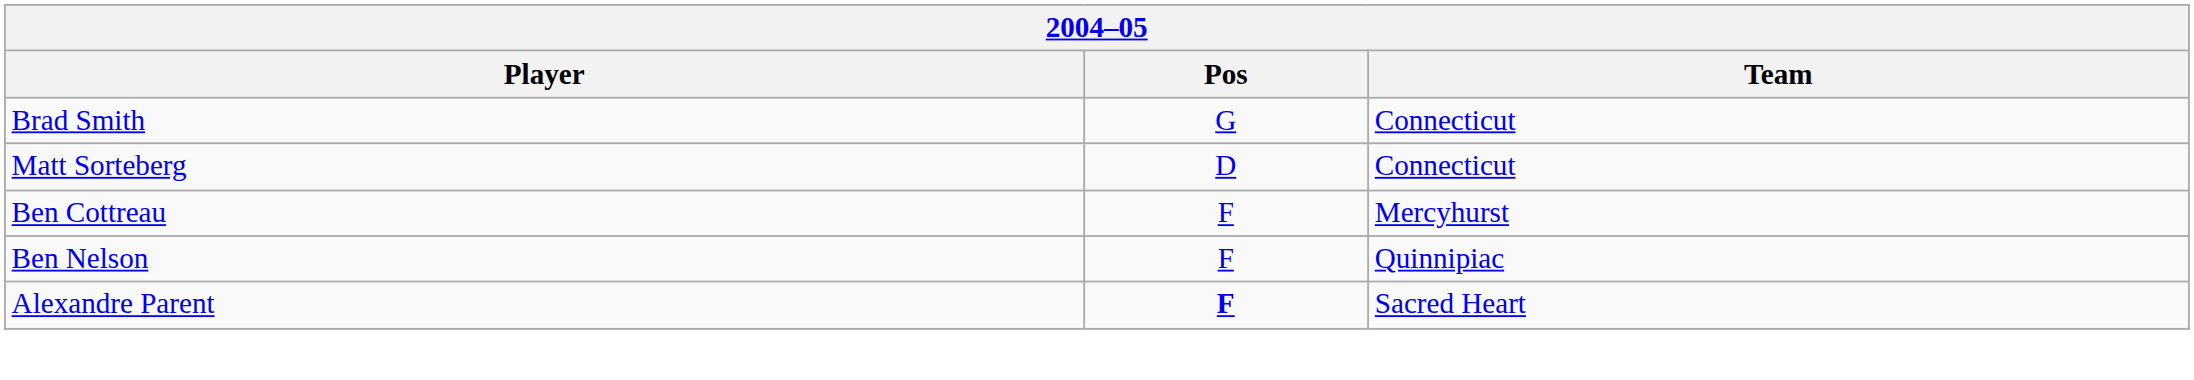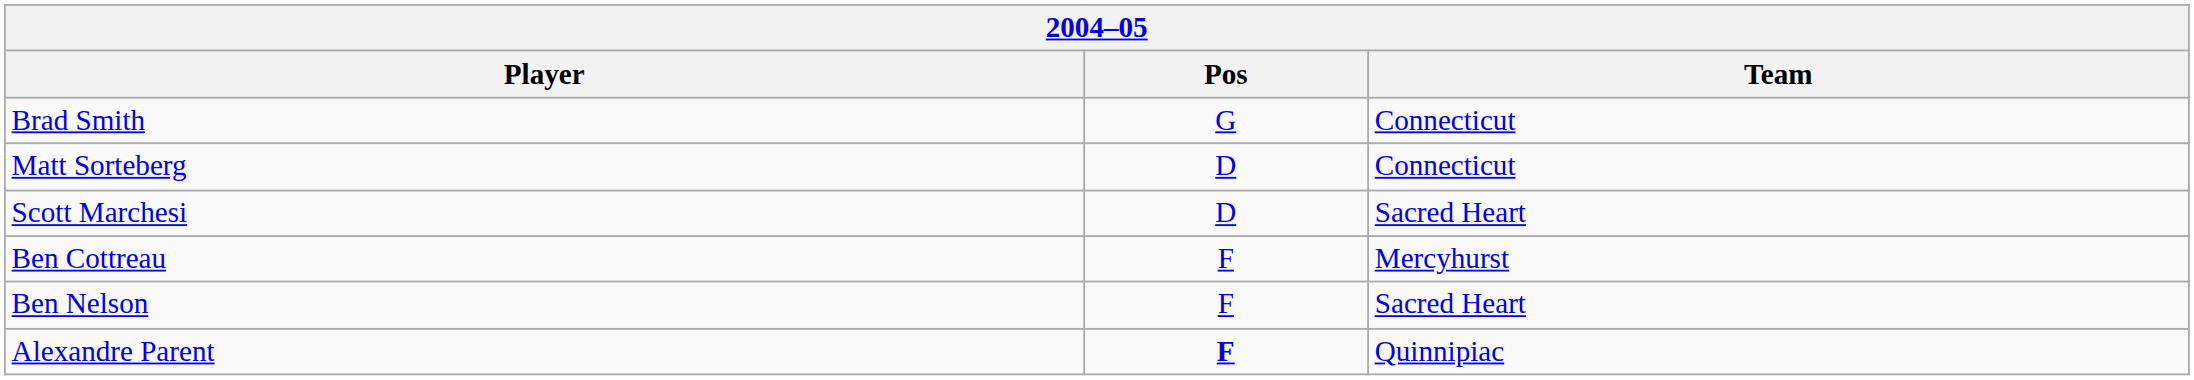 <table class="wikitable" width=95%>
 <tr>
 <th colspan=3><a href='#'>2004–05</a></th>
 </tr>
 <tr>
 <th>Player</th>
 <th>Pos</th>
 <th>Team</th>
 </tr>
 <tr>
 <td><a href='#'>Brad Smith</a></td>
 <td style="text-align:center;"><a href='#'>G</a></td>
 <td><a href='#'>Connecticut</a></td>
 </tr>
 <tr>
 <td><a href='#'>Matt Sorteberg</a></td>
 <td style="text-align:center;"><a href='#'>D</a></td>
 <td><a href='#'>Connecticut</a></td>
 </tr>
 <tr>
+<td><a href='#'>Scott Marchesi</a></td>
+<td style="text-align:center;"><a href='#'>D</a></td>
+<td><a href='#'>Sacred Heart</a></td>
+</tr>
+<tr>
 <td><a href='#'>Ben Cottreau</a></td>
 <td style="text-align:center;"><a href='#'>F</a></td>
 <td><a href='#'>Mercyhurst</a></td>
 </tr>
 <tr>
 <td><a href='#'>Ben Nelson</a></td>
 <td style="text-align:center;"><a href='#'>F</a></td>
-<td><a href='#'>Quinnipiac</a></td>
+<td><a href='#'>Sacred Heart</a></td>
 </tr>
 <tr>
 <td><a href='#'>Alexandre Parent</a></td>
 <td style="text-align:center;"><strong><a href='#'>F</a></strong></td>
-<td><a href='#'>Sacred Heart</a></td>
+<td><a href='#'>Quinnipiac</a></td>
 </tr>
 </table>
